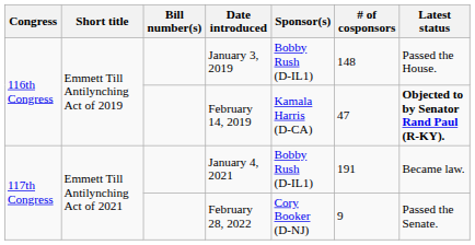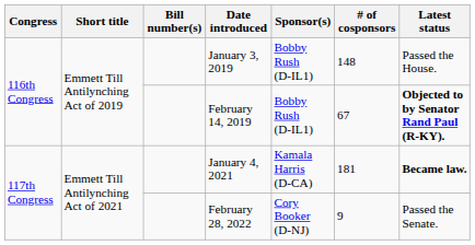 <table class="wikitable">
 <tr>
 <th>Congress</th>
 <th>Short title</th>
 <th>Bill number(s)</th>
 <th>Date introduced</th>
 <th>Sponsor(s)</th>
 <th># of cosponsors</th>
 <th>Latest status</th>
 </tr>
 <tr>
 <td rowspan="2"><a href='#'>116th Congress</a></td>
 <td rowspan="2">Emmett Till Antilynching Act of 2019</td>
 <td></td>
 <td>January 3, 2019</td>
 <td><a href='#'>Bobby Rush</a><br>(D-IL1)</td>
 <td>148</td>
 <td>Passed the House.</td>
 </tr>
 <tr>
 <td></td>
 <td>February 14, 2019</td>
-<td><a href='#'>Kamala Harris</a><br>(D-CA)</td>
-<td>47</td>
+<td><a href='#'>Bobby Rush</a><br>(D-IL1)</td>
+<td>67</td>
 <td><strong>Objected to by Senator <a href='#'>Rand Paul</a> (R-KY).</strong></td>
 </tr>
 <tr>
 <td rowspan="2"><a href='#'>117th Congress</a></td>
 <td rowspan="2">Emmett Till Antilynching Act of 2021</td>
 <td></td>
 <td>January 4, 2021</td>
-<td><a href='#'>Bobby Rush</a><br>(D-IL1)</td>
-<td>191</td>
-<td>Became law.</td>
+<td><a href='#'>Kamala Harris</a><br>(D-CA)</td>
+<td>181</td>
+<td><strong>Became law.</strong></td>
 </tr>
 <tr>
 <td></td>
 <td>February 28, 2022</td>
 <td><a href='#'>Cory Booker</a><br>(D-NJ)</td>
 <td>9</td>
 <td>Passed the Senate.</td>
 </tr>
 </table>
